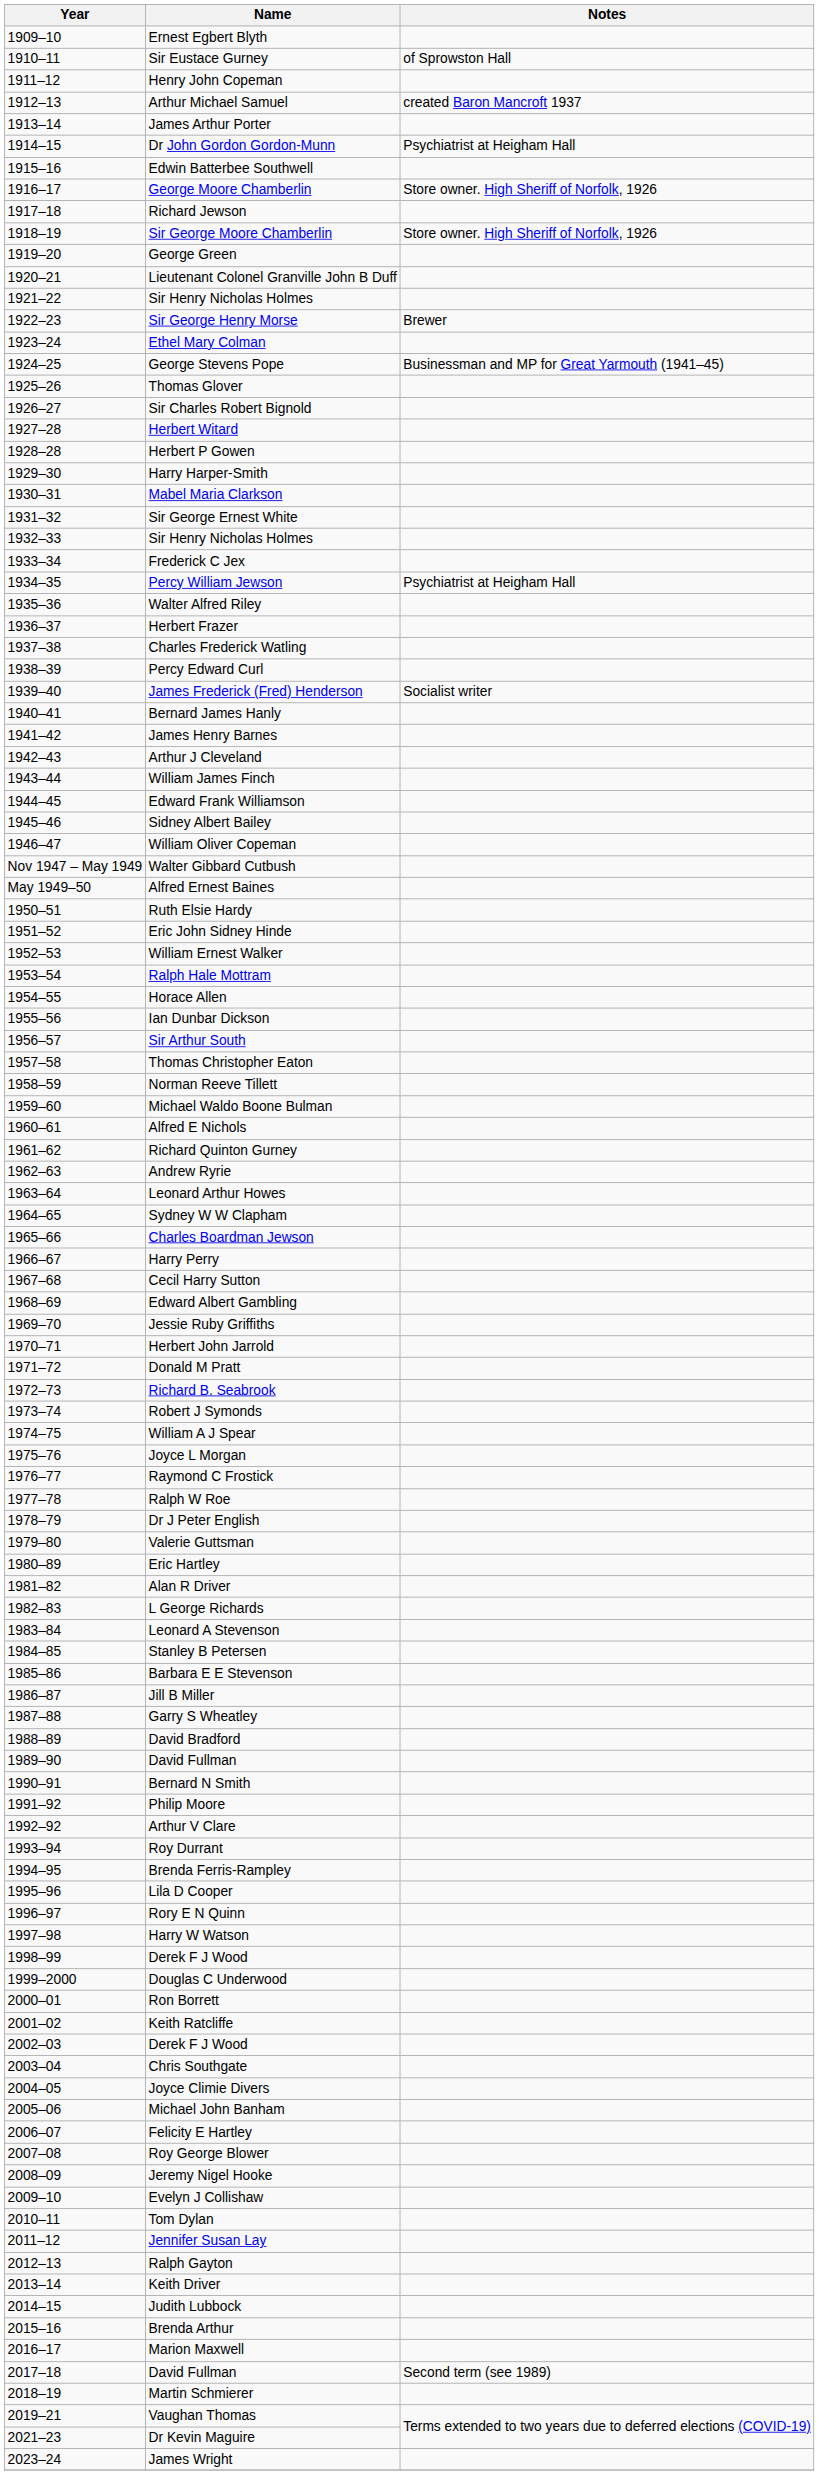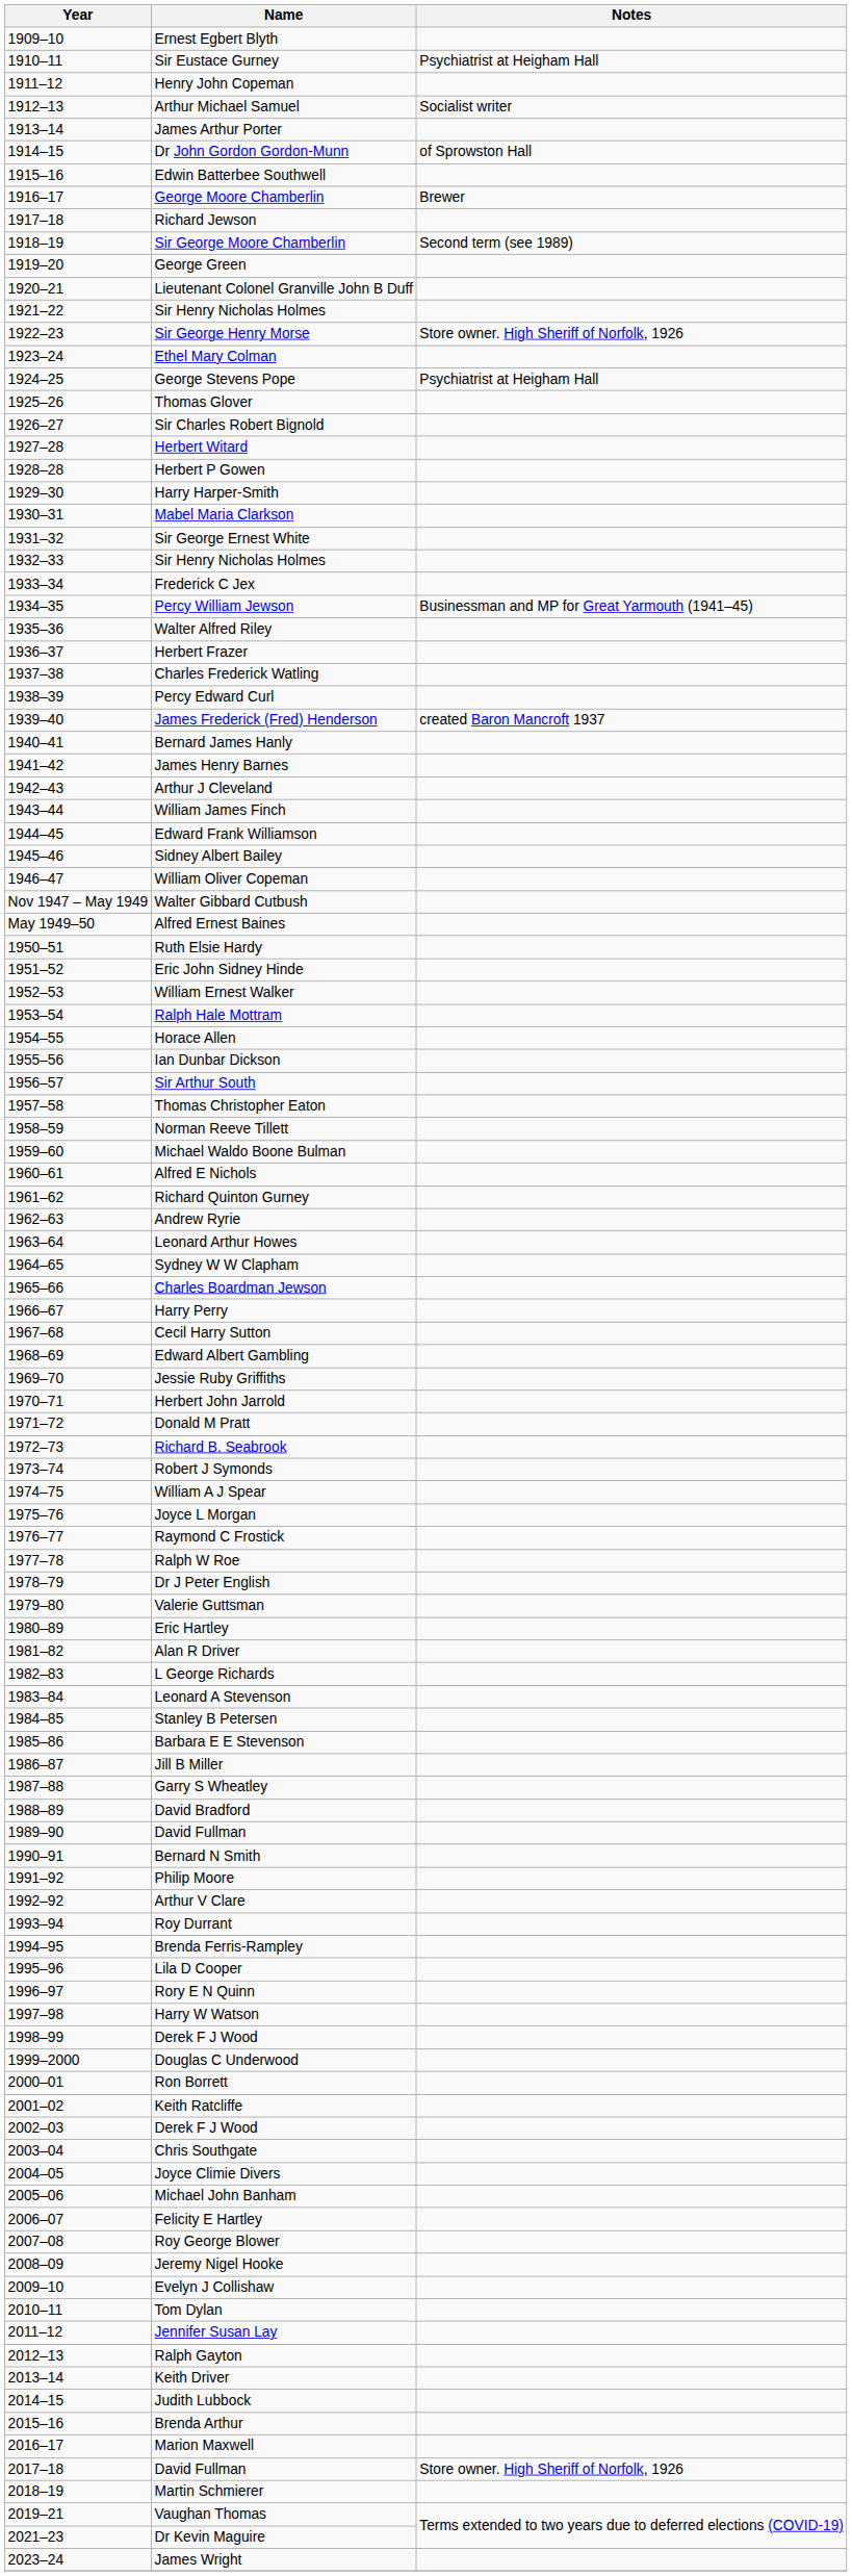 <table class="wikitable">
 <tr>
 <th>Year</th>
 <th>Name</th>
 <th>Notes</th>
 </tr>
 <tr>
 <td>1909–10</td>
 <td>Ernest Egbert Blyth</td>
 <td></td>
 </tr>
 <tr>
 <td>1910–11</td>
 <td>Sir Eustace Gurney</td>
-<td>of Sprowston Hall</td>
+<td>Psychiatrist at Heigham Hall</td>
 </tr>
 <tr>
 <td>1911–12</td>
 <td>Henry John Copeman</td>
 <td></td>
 </tr>
 <tr>
 <td>1912–13</td>
 <td>Arthur Michael Samuel</td>
-<td>created <a href='#'>Baron Mancroft</a> 1937</td>
+<td>Socialist writer</td>
 </tr>
 <tr>
 <td>1913–14</td>
 <td>James Arthur Porter</td>
 <td></td>
 </tr>
 <tr>
 <td>1914–15</td>
 <td>Dr <a href='#'>John Gordon Gordon-Munn</a></td>
-<td>Psychiatrist at Heigham Hall</td>
+<td>of Sprowston Hall</td>
 </tr>
 <tr>
 <td>1915–16</td>
 <td>Edwin Batterbee Southwell</td>
 <td></td>
 </tr>
 <tr>
 <td>1916–17</td>
 <td><a href='#'>George Moore Chamberlin</a></td>
-<td>Store owner. <a href='#'>High Sheriff of Norfolk</a>, 1926</td>
+<td>Brewer</td>
 </tr>
 <tr>
 <td>1917–18</td>
 <td>Richard Jewson</td>
 <td></td>
 </tr>
 <tr>
 <td>1918–19</td>
 <td><a href='#'>Sir George Moore Chamberlin</a></td>
-<td>Store owner. <a href='#'>High Sheriff of Norfolk</a>, 1926</td>
+<td>Second term (see 1989)</td>
 </tr>
 <tr>
 <td>1919–20</td>
 <td>George Green</td>
 <td></td>
 </tr>
 <tr>
 <td>1920–21</td>
 <td>Lieutenant Colonel Granville John B Duff</td>
 <td></td>
 </tr>
 <tr>
 <td>1921–22</td>
 <td>Sir Henry Nicholas Holmes</td>
 <td></td>
 </tr>
 <tr>
 <td>1922–23</td>
 <td><a href='#'>Sir George Henry Morse</a></td>
-<td>Brewer</td>
+<td>Store owner. <a href='#'>High Sheriff of Norfolk</a>, 1926</td>
 </tr>
 <tr>
 <td>1923–24</td>
 <td><a href='#'>Ethel Mary Colman</a></td>
 <td></td>
 </tr>
 <tr>
 <td>1924–25</td>
 <td>George Stevens Pope</td>
-<td>Businessman and MP for <a href='#'>Great Yarmouth</a> (1941–45)</td>
+<td>Psychiatrist at Heigham Hall</td>
 </tr>
 <tr>
 <td>1925–26</td>
 <td>Thomas Glover</td>
 <td></td>
 </tr>
 <tr>
 <td>1926–27</td>
 <td>Sir Charles Robert Bignold</td>
 <td></td>
 </tr>
 <tr>
 <td>1927–28</td>
 <td><a href='#'>Herbert Witard</a></td>
 <td></td>
 </tr>
 <tr>
 <td>1928–28</td>
 <td>Herbert P Gowen</td>
 <td></td>
 </tr>
 <tr>
 <td>1929–30</td>
 <td>Harry Harper-Smith</td>
 <td></td>
 </tr>
 <tr>
 <td>1930–31</td>
 <td><a href='#'>Mabel Maria Clarkson</a></td>
 <td></td>
 </tr>
 <tr>
 <td>1931–32</td>
 <td>Sir George Ernest White</td>
 <td></td>
 </tr>
 <tr>
 <td>1932–33</td>
 <td>Sir Henry Nicholas Holmes</td>
 <td></td>
 </tr>
 <tr>
 <td>1933–34</td>
 <td>Frederick C Jex</td>
 <td></td>
 </tr>
 <tr>
 <td>1934–35</td>
 <td><a href='#'>Percy William Jewson</a></td>
-<td>Psychiatrist at Heigham Hall</td>
+<td>Businessman and MP for <a href='#'>Great Yarmouth</a> (1941–45)</td>
 </tr>
 <tr>
 <td>1935–36</td>
 <td>Walter Alfred Riley</td>
 <td></td>
 </tr>
 <tr>
 <td>1936–37</td>
 <td>Herbert Frazer</td>
 <td></td>
 </tr>
 <tr>
 <td>1937–38</td>
 <td>Charles Frederick Watling</td>
 <td></td>
 </tr>
 <tr>
 <td>1938–39</td>
 <td>Percy Edward Curl</td>
 <td></td>
 </tr>
 <tr>
 <td>1939–40</td>
 <td><a href='#'>James Frederick (Fred) Henderson</a></td>
-<td>Socialist writer</td>
+<td>created <a href='#'>Baron Mancroft</a> 1937</td>
 </tr>
 <tr>
 <td>1940–41</td>
 <td>Bernard James Hanly</td>
 <td></td>
 </tr>
 <tr>
 <td>1941–42</td>
 <td>James Henry Barnes</td>
 <td></td>
 </tr>
 <tr>
 <td>1942–43</td>
 <td>Arthur J Cleveland</td>
 <td></td>
 </tr>
 <tr>
 <td>1943–44</td>
 <td>William James Finch</td>
 <td></td>
 </tr>
 <tr>
 <td>1944–45</td>
 <td>Edward Frank Williamson</td>
 <td></td>
 </tr>
 <tr>
 <td>1945–46</td>
 <td>Sidney Albert Bailey</td>
 <td></td>
 </tr>
 <tr>
 <td>1946–47</td>
 <td>William Oliver Copeman</td>
 <td></td>
 </tr>
 <tr>
 <td>Nov 1947 – May 1949</td>
 <td>Walter Gibbard Cutbush</td>
 <td></td>
 </tr>
 <tr>
 <td>May 1949–50</td>
 <td>Alfred Ernest Baines</td>
 <td></td>
 </tr>
 <tr>
 <td>1950–51</td>
 <td>Ruth Elsie Hardy</td>
 <td></td>
 </tr>
 <tr>
 <td>1951–52</td>
 <td>Eric John Sidney Hinde</td>
 <td></td>
 </tr>
 <tr>
 <td>1952–53</td>
 <td>William Ernest Walker</td>
 <td></td>
 </tr>
 <tr>
 <td>1953–54</td>
 <td><a href='#'>Ralph Hale Mottram</a></td>
 <td></td>
 </tr>
 <tr>
 <td>1954–55</td>
 <td>Horace Allen</td>
 <td></td>
 </tr>
 <tr>
 <td>1955–56</td>
 <td>Ian Dunbar Dickson</td>
 <td></td>
 </tr>
 <tr>
 <td>1956–57</td>
 <td><a href='#'>Sir Arthur South</a></td>
 <td></td>
 </tr>
 <tr>
 <td>1957–58</td>
 <td>Thomas Christopher Eaton</td>
 <td></td>
 </tr>
 <tr>
 <td>1958–59</td>
 <td>Norman Reeve Tillett</td>
 <td></td>
 </tr>
 <tr>
 <td>1959–60</td>
 <td>Michael Waldo Boone Bulman</td>
 <td></td>
 </tr>
 <tr>
 <td>1960–61</td>
 <td>Alfred E Nichols</td>
 <td></td>
 </tr>
 <tr>
 <td>1961–62</td>
 <td>Richard Quinton Gurney</td>
 <td></td>
 </tr>
 <tr>
 <td>1962–63</td>
 <td>Andrew Ryrie</td>
 <td></td>
 </tr>
 <tr>
 <td>1963–64</td>
 <td>Leonard Arthur Howes</td>
 <td></td>
 </tr>
 <tr>
 <td>1964–65</td>
 <td>Sydney W W Clapham</td>
 <td></td>
 </tr>
 <tr>
 <td>1965–66</td>
 <td><a href='#'>Charles Boardman Jewson</a></td>
 <td></td>
 </tr>
 <tr>
 <td>1966–67</td>
 <td>Harry Perry</td>
 <td></td>
 </tr>
 <tr>
 <td>1967–68</td>
 <td>Cecil Harry Sutton</td>
 <td></td>
 </tr>
 <tr>
 <td>1968–69</td>
 <td>Edward Albert Gambling</td>
 <td></td>
 </tr>
 <tr>
 <td>1969–70</td>
 <td>Jessie Ruby Griffiths</td>
 <td></td>
 </tr>
 <tr>
 <td>1970–71</td>
 <td>Herbert John Jarrold</td>
 <td></td>
 </tr>
 <tr>
 <td>1971–72</td>
 <td>Donald M Pratt</td>
 <td></td>
 </tr>
 <tr>
 <td>1972–73</td>
 <td><a href='#'>Richard B. Seabrook</a></td>
 <td></td>
 </tr>
 <tr>
 <td>1973–74</td>
 <td>Robert J Symonds</td>
 <td></td>
 </tr>
 <tr>
 <td>1974–75</td>
 <td>William A J Spear</td>
 <td></td>
 </tr>
 <tr>
 <td>1975–76</td>
 <td>Joyce L Morgan</td>
 <td></td>
 </tr>
 <tr>
 <td>1976–77</td>
 <td>Raymond C Frostick</td>
 <td></td>
 </tr>
 <tr>
 <td>1977–78</td>
 <td>Ralph W Roe</td>
 <td></td>
 </tr>
 <tr>
 <td>1978–79</td>
 <td>Dr J Peter English</td>
 <td></td>
 </tr>
 <tr>
 <td>1979–80</td>
 <td>Valerie Guttsman</td>
 <td></td>
 </tr>
 <tr>
 <td>1980–89</td>
 <td>Eric Hartley</td>
 <td></td>
 </tr>
 <tr>
 <td>1981–82</td>
 <td>Alan R Driver</td>
 <td></td>
 </tr>
 <tr>
 <td>1982–83</td>
 <td>L George Richards</td>
 <td></td>
 </tr>
 <tr>
 <td>1983–84</td>
 <td>Leonard A Stevenson</td>
 <td></td>
 </tr>
 <tr>
 <td>1984–85</td>
 <td>Stanley B Petersen</td>
 <td></td>
 </tr>
 <tr>
 <td>1985–86</td>
 <td>Barbara E E Stevenson</td>
 <td></td>
 </tr>
 <tr>
 <td>1986–87</td>
 <td>Jill B Miller</td>
 <td></td>
 </tr>
 <tr>
 <td>1987–88</td>
 <td>Garry S Wheatley</td>
 <td></td>
 </tr>
 <tr>
 <td>1988–89</td>
 <td>David Bradford</td>
 <td></td>
 </tr>
 <tr>
 <td>1989–90</td>
 <td>David Fullman</td>
 <td></td>
 </tr>
 <tr>
 <td>1990–91</td>
 <td>Bernard N Smith</td>
 <td></td>
 </tr>
 <tr>
 <td>1991–92</td>
 <td>Philip Moore</td>
 <td></td>
 </tr>
 <tr>
 <td>1992–92</td>
 <td>Arthur V Clare</td>
 <td></td>
 </tr>
 <tr>
 <td>1993–94</td>
 <td>Roy Durrant</td>
 <td></td>
 </tr>
 <tr>
 <td>1994–95</td>
 <td>Brenda Ferris-Rampley</td>
 <td></td>
 </tr>
 <tr>
 <td>1995–96</td>
 <td>Lila D Cooper</td>
 <td></td>
 </tr>
 <tr>
 <td>1996–97</td>
 <td>Rory E N Quinn</td>
 <td></td>
 </tr>
 <tr>
 <td>1997–98</td>
 <td>Harry W Watson</td>
 <td></td>
 </tr>
 <tr>
 <td>1998–99</td>
 <td>Derek F J Wood</td>
 <td></td>
 </tr>
 <tr>
 <td>1999–2000</td>
 <td>Douglas C Underwood</td>
 <td></td>
 </tr>
 <tr>
 <td>2000–01</td>
 <td>Ron Borrett</td>
 <td></td>
 </tr>
 <tr>
 <td>2001–02</td>
 <td>Keith Ratcliffe</td>
 <td></td>
 </tr>
 <tr>
 <td>2002–03</td>
 <td>Derek F J Wood</td>
 <td></td>
 </tr>
 <tr>
 <td>2003–04</td>
 <td>Chris Southgate</td>
 <td></td>
 </tr>
 <tr>
 <td>2004–05</td>
 <td>Joyce Climie Divers</td>
 <td></td>
 </tr>
 <tr>
 <td>2005–06</td>
 <td>Michael John Banham</td>
 <td></td>
 </tr>
 <tr>
 <td>2006–07</td>
 <td>Felicity E Hartley</td>
 <td></td>
 </tr>
 <tr>
 <td>2007–08</td>
 <td>Roy George Blower</td>
 <td></td>
 </tr>
 <tr>
 <td>2008–09</td>
 <td>Jeremy Nigel Hooke</td>
 <td></td>
 </tr>
 <tr>
 <td>2009–10</td>
 <td>Evelyn J Collishaw</td>
 <td></td>
 </tr>
 <tr>
 <td>2010–11</td>
 <td>Tom Dylan</td>
 <td></td>
 </tr>
 <tr>
 <td>2011–12</td>
 <td><a href='#'>Jennifer Susan Lay</a></td>
 <td></td>
 </tr>
 <tr>
 <td>2012–13</td>
 <td>Ralph Gayton</td>
 <td></td>
 </tr>
 <tr>
 <td>2013–14</td>
 <td>Keith Driver</td>
 <td></td>
 </tr>
 <tr>
 <td>2014–15</td>
 <td>Judith Lubbock</td>
 <td></td>
 </tr>
 <tr>
 <td>2015–16</td>
 <td>Brenda Arthur</td>
 <td></td>
 </tr>
 <tr>
 <td>2016–17</td>
 <td>Marion Maxwell</td>
 <td></td>
 </tr>
 <tr>
 <td>2017–18</td>
 <td>David Fullman</td>
-<td>Second term (see 1989)</td>
+<td>Store owner. <a href='#'>High Sheriff of Norfolk</a>, 1926</td>
 </tr>
 <tr>
 <td>2018–19</td>
 <td>Martin Schmierer</td>
 <td></td>
 </tr>
 <tr>
 <td>2019–21</td>
 <td>Vaughan Thomas</td>
 <td rowspan=2>Terms extended to two years due to deferred elections <a href='#'>(COVID-19)</a></td>
 </tr>
 <tr>
 <td>2021–23</td>
 <td>Dr Kevin Maguire</td>
 </tr>
 <tr>
 <td>2023–24</td>
 <td>James Wright</td>
 <td></td>
 </tr>
 <tr>
 </tr>
 </table>
